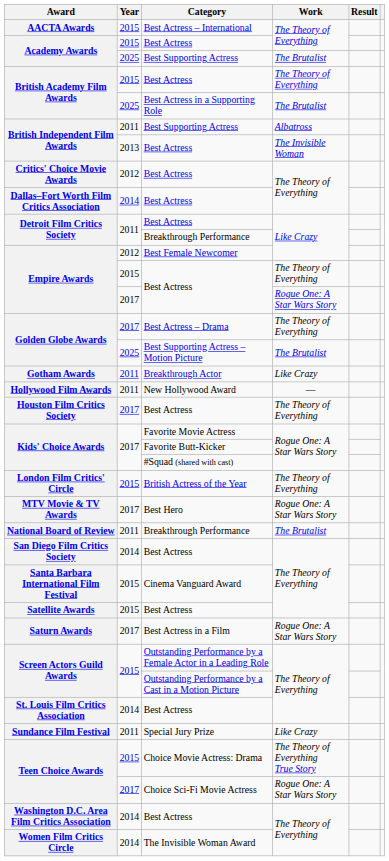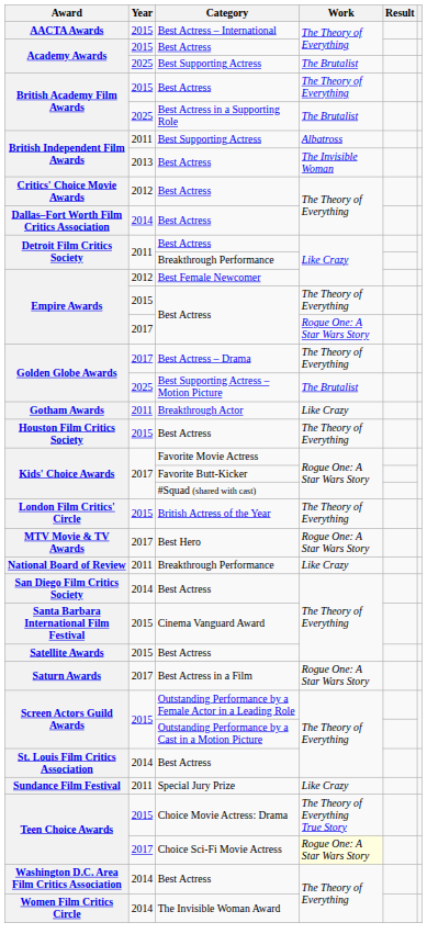 <table class="wikitable plainrowheaders sortable" style="margin-right: 0;">
 <tr>
 <th scope="col">Award</th>
 <th scope="col">Year</th>
 <th scope="col">Category</th>
 <th scope="col">Work</th>
 <th scope="col">Result</th>
 <th scope="col" class="unsortable"></th>
 </tr>
 <tr>
 <th scope="row"><a href='#'>AACTA Awards</a></th>
 <td><a href='#'>2015</a></td>
 <td><a href='#'>Best Actress – International</a></td>
 <td rowspan="2"><em><a href='#'>The Theory of Everything</a></em></td>
 <td></td>
 <td style="text-align:center;"></td>
 </tr>
 <tr>
 <th rowspan="2" scope="row"><a href='#'>Academy Awards</a></th>
 <td><a href='#'>2015</a></td>
 <td><a href='#'>Best Actress</a></td>
 <td></td>
 <td style="text-align:center;"></td>
 </tr>
 <tr>
 <td><a href='#'>2025</a></td>
 <td><a href='#'>Best Supporting Actress</a></td>
 <td><em><a href='#'>The Brutalist</a></em></td>
 <td></td>
 <td style="text-align:center;"></td>
 </tr>
 <tr>
 <th rowspan="2" scope="row"><a href='#'>British Academy Film Awards</a></th>
 <td><a href='#'>2015</a></td>
 <td><a href='#'>Best Actress</a></td>
 <td><em><a href='#'>The Theory of Everything</a></em></td>
 <td></td>
 <td style="text-align:center;"></td>
 </tr>
 <tr>
 <td><a href='#'>2025</a></td>
 <td><a href='#'>Best Actress in a Supporting Role</a></td>
 <td><em><a href='#'>The Brutalist</a></em></td>
 <td></td>
 <td align="center"></td>
 </tr>
 <tr>
 <th rowspan="2" scope="row"><a href='#'>British Independent Film Awards</a></th>
 <td>2011</td>
 <td><a href='#'>Best Supporting Actress</a></td>
 <td><em><a href='#'>Albatross</a></em></td>
 <td></td>
 <td style="text-align:center;"></td>
 </tr>
 <tr>
 <td>2013</td>
 <td><a href='#'>Best Actress</a></td>
 <td><em><a href='#'>The Invisible Woman</a></em></td>
 <td></td>
 <td style="text-align:center;"></td>
 </tr>
 <tr>
 <th scope="row"><a href='#'>Critics' Choice Movie Awards</a></th>
 <td>2012</td>
 <td><a href='#'>Best Actress</a></td>
 <td rowspan="2"><em>The Theory of Everything</em></td>
 <td></td>
 <td style="text-align:center;"></td>
 </tr>
 <tr>
 <th scope="row"><a href='#'>Dallas–Fort Worth Film Critics Association</a></th>
 <td><a href='#'>2014</a></td>
 <td><a href='#'>Best Actress</a></td>
 <td></td>
 <td style="text-align:center;"></td>
 </tr>
 <tr>
 <th rowspan="2" scope="row"><a href='#'>Detroit Film Critics Society</a></th>
 <td rowspan="2">2011</td>
 <td><a href='#'>Best Actress</a></td>
 <td rowspan="3"><em><a href='#'>Like Crazy</a></em></td>
 <td></td>
 <td style="text-align:center;" rowspan=2></td>
 </tr>
 <tr>
 <td>Breakthrough Performance</td>
 <td></td>
 </tr>
 <tr>
 <th rowspan="3" scope="row"><a href='#'>Empire Awards</a></th>
 <td>2012</td>
 <td><a href='#'>Best Female Newcomer</a></td>
 <td></td>
 <td style="text-align:center;"></td>
 </tr>
 <tr>
 <td>2015</td>
 <td rowspan="2">Best Actress</td>
 <td><em>The Theory of Everything</em></td>
 <td></td>
 <td style="text-align:center;"></td>
 </tr>
 <tr>
 <td>2017</td>
 <td><em><a href='#'>Rogue One: A Star Wars Story</a></em></td>
 <td></td>
 <td style="text-align:center;"></td>
 </tr>
 <tr>
 <th rowspan="2" scope="row"><a href='#'>Golden Globe Awards</a></th>
 <td><a href='#'>2017</a></td>
 <td><a href='#'>Best Actress – Drama</a></td>
 <td><em>The Theory of Everything</em></td>
 <td></td>
 <td style="text-align:center;"></td>
 </tr>
 <tr>
 <td><a href='#'>2025</a></td>
 <td><a href='#'>Best Supporting Actress – Motion Picture</a></td>
 <td><em><a href='#'>The Brutalist</a></em></td>
 <td></td>
 <td style="text-align:center;"></td>
 </tr>
 <tr>
 <th scope="row"><a href='#'>Gotham Awards</a></th>
 <td><a href='#'>2011</a></td>
 <td><a href='#'>Breakthrough Actor</a></td>
 <td><em>Like Crazy</em></td>
 <td></td>
 <td style="text-align:center;"></td>
 </tr>
 <tr>
-<th scope="row"><a href='#'>Hollywood Film Awards</a></th>
-<td>2011</td>
-<td>New Hollywood Award</td>
-<td style="text-align:center;">—</td>
-<td></td>
-<td style="text-align:center;"></td>
-</tr>
-<tr>
 <th scope="row"><a href='#'>Houston Film Critics Society</a></th>
-<td><a href='#'>2017</a></td>
+<td><a href='#'>2015</a></td>
 <td>Best Actress</td>
 <td><em>The Theory of Everything</em></td>
 <td></td>
 <td style="text-align:center;"></td>
 </tr>
 <tr>
 <th rowspan="3" scope="row"><a href='#'>Kids' Choice Awards</a></th>
 <td rowspan="3">2017</td>
 <td>Favorite Movie Actress</td>
 <td rowspan=3><em>Rogue One: A Star Wars Story</em></td>
 <td></td>
 <td rowspan=3 style="text-align:center;"></td>
 </tr>
 <tr>
 <td>Favorite Butt-Kicker</td>
 <td></td>
 </tr>
 <tr>
 <td>#Squad <small>(shared with cast)</small></td>
 <td></td>
 </tr>
 <tr>
 <th scope="row"><a href='#'>London Film Critics' Circle</a></th>
 <td><a href='#'>2015</a></td>
 <td><a href='#'>British Actress of the Year</a></td>
 <td><em>The Theory of Everything</em></td>
 <td></td>
 <td style="text-align:center;"></td>
 </tr>
 <tr>
 <th scope="row"><a href='#'>MTV Movie & TV Awards</a></th>
 <td>2017</td>
 <td>Best Hero</td>
 <td><em>Rogue One: A Star Wars Story</em></td>
 <td></td>
 <td style="text-align:center;"></td>
 </tr>
 <tr>
 <th scope="row"><a href='#'>National Board of Review</a></th>
 <td>2011</td>
 <td>Breakthrough Performance</td>
-<td><em><a href='#'>The Brutalist</a></em></td>
+<td><em>Like Crazy</em></td>
 <td></td>
 <td style="text-align:center;"></td>
 </tr>
 <tr>
 <th scope="row"><a href='#'>San Diego Film Critics Society</a></th>
 <td>2014</td>
 <td>Best Actress</td>
 <td rowspan="3"><em>The Theory of Everything</em></td>
 <td></td>
 <td style="text-align:center;"></td>
 </tr>
 <tr>
 <th scope="row"><a href='#'>Santa Barbara International Film Festival</a></th>
 <td>2015</td>
 <td>Cinema Vanguard Award</td>
 <td></td>
 <td style="text-align:center;"></td>
 </tr>
 <tr>
 <th scope="row"><a href='#'>Satellite Awards</a></th>
 <td>2015</td>
 <td>Best Actress</td>
 <td></td>
 <td style="text-align:center;"></td>
 </tr>
 <tr>
 <th scope="row"><a href='#'>Saturn Awards</a></th>
 <td>2017</td>
 <td>Best Actress in a Film</td>
 <td><em>Rogue One: A Star Wars Story</em></td>
 <td></td>
 <td></td>
 </tr>
 <tr>
 <th rowspan="2" scope="row"><a href='#'>Screen Actors Guild Awards</a></th>
 <td rowspan="2"><a href='#'>2015</a></td>
 <td><a href='#'>Outstanding Performance by a Female Actor in a Leading Role</a></td>
 <td rowspan="3"><em>The Theory of Everything</em></td>
 <td></td>
 <td style="text-align:center;" rowspan=2></td>
 </tr>
 <tr>
 <td><a href='#'>Outstanding Performance by a Cast in a Motion Picture</a></td>
 <td></td>
 </tr>
 <tr>
 <th scope="row"><a href='#'>St. Louis Film Critics Association</a></th>
 <td>2014</td>
 <td>Best Actress</td>
 <td></td>
 <td style="text-align:center;"></td>
 </tr>
 <tr>
 <th scope="row"><a href='#'>Sundance Film Festival</a></th>
 <td>2011</td>
 <td>Special Jury Prize</td>
 <td><em>Like Crazy</em></td>
 <td></td>
 <td style="text-align:center;"></td>
 </tr>
 <tr>
 <th rowspan="2" scope="row"><a href='#'>Teen Choice Awards</a></th>
 <td><a href='#'>2015</a></td>
 <td>Choice Movie Actress: Drama</td>
 <td><em>The Theory of Everything</em><br><em><a href='#'>True Story</a></em></td>
 <td></td>
 <td style="text-align:center;"></td>
 </tr>
 <tr>
 <td><a href='#'>2017</a></td>
 <td>Choice Sci-Fi Movie Actress</td>
-<td><em>Rogue One: A Star Wars Story</em></td>
+<td style="background: lightyellow;"><em>Rogue One: A Star Wars Story</em></td>
 <td></td>
 <td style="text-align:center;"></td>
 </tr>
 <tr>
 <th scope="row"><a href='#'>Washington D.C. Area Film Critics Association</a></th>
 <td>2014</td>
 <td>Best Actress</td>
 <td rowspan="2"><em>The Theory of Everything</em></td>
 <td></td>
 <td style="text-align:center;"></td>
 </tr>
 <tr>
 <th scope="row"><a href='#'>Women Film Critics Circle</a></th>
 <td>2014</td>
 <td>The Invisible Woman Award</td>
 <td></td>
 <td style="text-align:center;"></td>
 </tr>
 </table>
